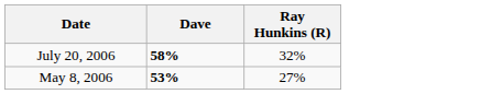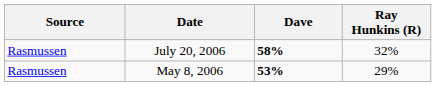 <table class="wikitable">
 <tr>
+<th style="width:140px;">Source</th>
 <th style="width:150px;">Date</th>
 <th style="width:100px;">Dave<br></th>
 <th style="width:100px;">Ray<br>Hunkins (R)</th>
 </tr>
 <tr>
+<td><a href='#'>Rasmussen</a></td>
 <td align=center>July 20, 2006</td>
 <td><strong>58%</strong></td>
 <td align=center>32%</td>
 </tr>
 <tr>
+<td><a href='#'>Rasmussen</a></td>
 <td align=center>May 8, 2006</td>
 <td><strong>53%</strong></td>
-<td align=center>27%</td>
+<td align=center>29%</td>
 </tr>
 </table>
